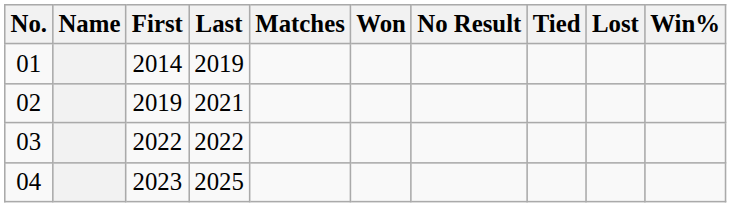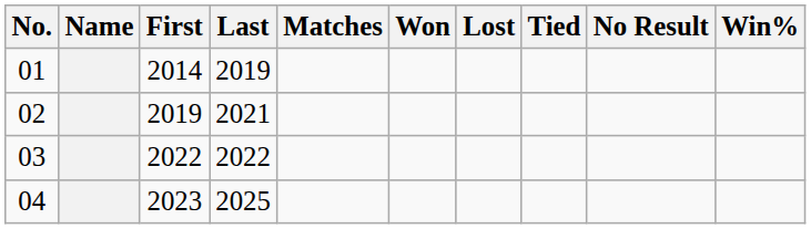 <table class="wikitable plainrowheaders sortable">
 <tr align="center">
 <th scope="col">No.</th>
 <th scope="col">Name</th>
 <th scope="col">First</th>
 <th scope="col">Last</th>
 <th scope="col">Matches</th>
 <th scope="col">Won</th>
+<th scope="col">Lost</th>
+<th scope="col">Tied</th>
 <th scope="col">No Result</th>
-<th scope="col">Tied</th>
-<th scope="col">Lost</th>
 <th scope="col">Win%</th>
 </tr>
 <tr align=center>
 <td><span>0</span>1</td>
 <th scope="row"></th>
 <td>2014</td>
 <td>2019</td>
 <td></td>
 <td></td>
 <td></td>
 <td></td>
 <td></td>
 <td></td>
 </tr>
 <tr align=center>
 <td><span>0</span>2</td>
 <th scope="row"></th>
 <td>2019</td>
 <td>2021</td>
 <td></td>
 <td></td>
 <td></td>
 <td></td>
 <td></td>
 <td></td>
 </tr>
 <tr align=center>
 <td><span>0</span>3</td>
 <th scope="row"></th>
 <td>2022</td>
 <td>2022</td>
 <td></td>
 <td></td>
 <td></td>
 <td></td>
 <td></td>
 <td></td>
 </tr>
 <tr align=center>
 <td><span>0</span>4</td>
 <th scope="row"></th>
 <td>2023</td>
 <td>2025</td>
 <td></td>
 <td></td>
 <td></td>
 <td></td>
 <td></td>
 <td></td>
 </tr>
 </table>
